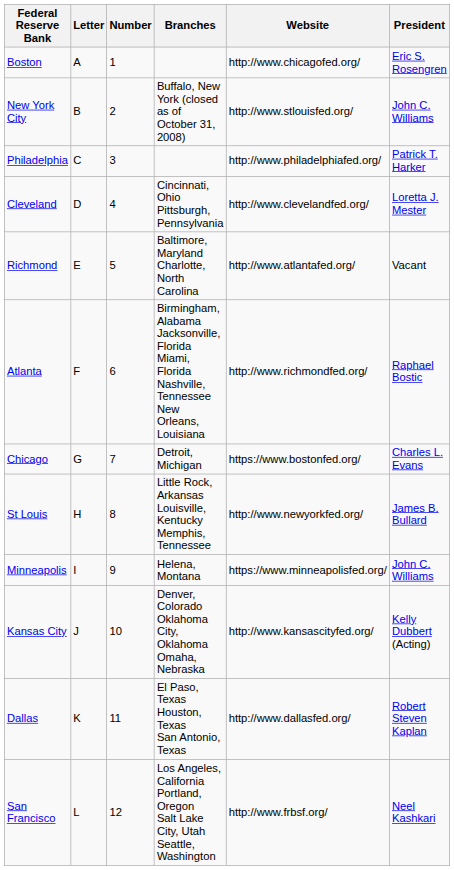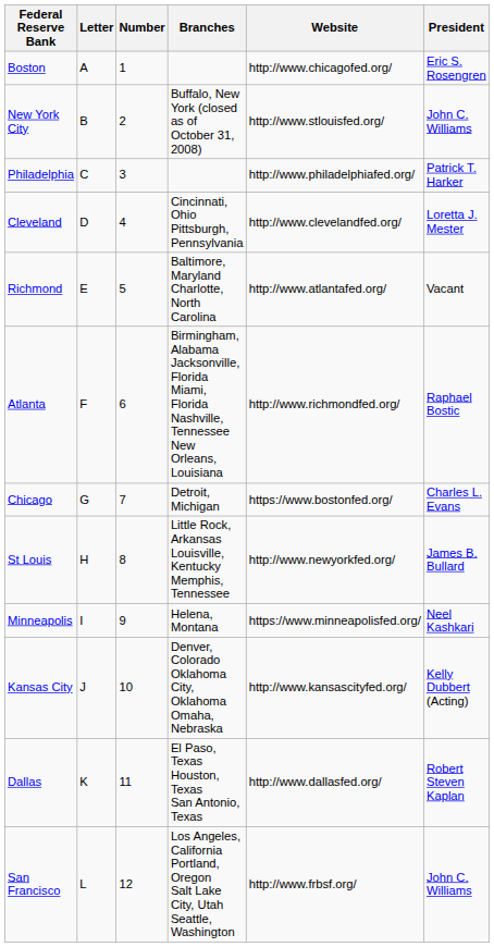 <table class="wikitable" border="1">
 <tr>
 <th>Federal <br>Reserve Bank</th>
 <th>Letter</th>
 <th>Number</th>
 <th width=200>Branches</th>
 <th>Website</th>
 <th>President</th>
 </tr>
 <tr>
 <td><a href='#'>Boston</a></td>
 <td>A</td>
 <td>1</td>
 <td></td>
 <td>http://www.chicagofed.org/</td>
 <td><a href='#'>Eric S. Rosengren</a></td>
 </tr>
 <tr>
 <td><a href='#'>New York City</a></td>
 <td>B</td>
 <td>2</td>
 <td>Buffalo, New York (closed as of October 31, 2008)</td>
 <td>http://www.stlouisfed.org/</td>
 <td><a href='#'>John C. Williams</a></td>
 </tr>
 <tr>
 <td><a href='#'>Philadelphia</a></td>
 <td>C</td>
 <td>3</td>
 <td></td>
 <td>http://www.philadelphiafed.org/</td>
 <td><a href='#'>Patrick T. Harker</a></td>
 </tr>
 <tr>
 <td><a href='#'>Cleveland</a></td>
 <td>D</td>
 <td>4</td>
 <td>Cincinnati, Ohio<br>Pittsburgh, Pennsylvania</td>
 <td>http://www.clevelandfed.org/</td>
 <td><a href='#'>Loretta J. Mester</a></td>
 </tr>
 <tr>
 <td><a href='#'>Richmond</a></td>
 <td>E</td>
 <td>5</td>
 <td>Baltimore, Maryland<br>Charlotte, North Carolina</td>
 <td>http://www.atlantafed.org/</td>
 <td>Vacant</td>
 </tr>
 <tr>
 <td><a href='#'>Atlanta</a></td>
 <td>F</td>
 <td>6</td>
 <td>Birmingham, Alabama<br>Jacksonville, Florida<br>Miami, Florida<br>Nashville, Tennessee<br>New Orleans, Louisiana</td>
 <td>http://www.richmondfed.org/</td>
 <td><a href='#'>Raphael Bostic</a></td>
 </tr>
 <tr>
 <td><a href='#'>Chicago</a></td>
 <td>G</td>
 <td>7</td>
 <td>Detroit, Michigan</td>
 <td>https://www.bostonfed.org/  </td>
 <td><a href='#'>Charles L. Evans</a></td>
 </tr>
 <tr>
 <td><a href='#'>St Louis</a></td>
 <td>H</td>
 <td>8</td>
 <td>Little Rock, Arkansas<br>Louisville, Kentucky<br>Memphis, Tennessee</td>
 <td>http://www.newyorkfed.org/</td>
 <td><a href='#'>James B. Bullard</a></td>
 </tr>
 <tr>
 <td><a href='#'>Minneapolis</a></td>
 <td>I</td>
 <td>9</td>
 <td>Helena, Montana</td>
 <td>https://www.minneapolisfed.org/</td>
-<td><a href='#'>John C. Williams</a></td>
+<td><a href='#'>Neel Kashkari</a></td>
 </tr>
 <tr>
 <td><a href='#'>Kansas City</a></td>
 <td>J</td>
 <td>10</td>
 <td>Denver, Colorado<br>Oklahoma City, Oklahoma<br>Omaha, Nebraska</td>
 <td>http://www.kansascityfed.org/</td>
 <td><a href='#'>Kelly Dubbert</a> (Acting)</td>
 </tr>
 <tr>
 <td><a href='#'>Dallas</a></td>
 <td>K</td>
 <td>11</td>
 <td>El Paso, Texas<br>Houston, Texas<br>San Antonio, Texas</td>
 <td>http://www.dallasfed.org/</td>
 <td><a href='#'>Robert Steven Kaplan</a></td>
 </tr>
 <tr>
 <td><a href='#'>San Francisco</a></td>
 <td>L</td>
 <td>12</td>
 <td>Los Angeles, California<br>Portland, Oregon<br>Salt Lake City, Utah<br>Seattle, Washington</td>
 <td>http://www.frbsf.org/</td>
-<td><a href='#'>Neel Kashkari</a></td>
+<td><a href='#'>John C. Williams</a></td>
 </tr>
 </table>
